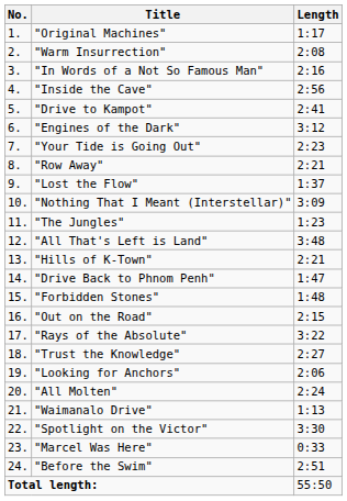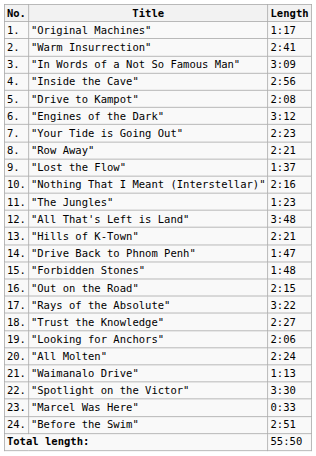 <table class="wikitable">
 <tr>
 <th>No.</th>
 <th>Title</th>
 <th>Length</th>
 </tr>
 <tr>
 <td>1.</td>
 <td>"Original Machines"</td>
 <td>1:17</td>
 </tr>
 <tr>
 <td>2.</td>
 <td>"Warm Insurrection"</td>
-<td>2:08</td>
+<td>2:41</td>
 </tr>
 <tr>
 <td>3.</td>
 <td>"In Words of a Not So Famous Man"</td>
-<td>2:16</td>
+<td>3:09</td>
 </tr>
 <tr>
 <td>4.</td>
 <td>"Inside the Cave"</td>
 <td>2:56</td>
 </tr>
 <tr>
 <td>5.</td>
 <td>"Drive to Kampot"</td>
-<td>2:41</td>
+<td>2:08</td>
 </tr>
 <tr>
 <td>6.</td>
 <td>"Engines of the Dark"</td>
 <td>3:12</td>
 </tr>
 <tr>
 <td>7.</td>
 <td>"Your Tide is Going Out"</td>
 <td>2:23</td>
 </tr>
 <tr>
 <td>8.</td>
 <td>"Row Away"</td>
 <td>2:21</td>
 </tr>
 <tr>
 <td>9.</td>
 <td>"Lost the Flow"</td>
 <td>1:37</td>
 </tr>
 <tr>
 <td>10.</td>
 <td>"Nothing That I Meant (Interstellar)"</td>
-<td>3:09</td>
+<td>2:16</td>
 </tr>
 <tr>
 <td>11.</td>
 <td>"The Jungles"</td>
 <td>1:23</td>
 </tr>
 <tr>
 <td>12.</td>
 <td>"All That's Left is Land"</td>
 <td>3:48</td>
 </tr>
 <tr>
 <td>13.</td>
 <td>"Hills of K-Town"</td>
 <td>2:21</td>
 </tr>
 <tr>
 <td>14.</td>
 <td>"Drive Back to Phnom Penh"</td>
 <td>1:47</td>
 </tr>
 <tr>
 <td>15.</td>
 <td>"Forbidden Stones"</td>
 <td>1:48</td>
 </tr>
 <tr>
 <td>16.</td>
 <td>"Out on the Road"</td>
 <td>2:15</td>
 </tr>
 <tr>
 <td>17.</td>
 <td>"Rays of the Absolute"</td>
 <td>3:22</td>
 </tr>
 <tr>
 <td>18.</td>
 <td>"Trust the Knowledge"</td>
 <td>2:27</td>
 </tr>
 <tr>
 <td>19.</td>
 <td>"Looking for Anchors"</td>
 <td>2:06</td>
 </tr>
 <tr>
 <td>20.</td>
 <td>"All Molten"</td>
 <td>2:24</td>
 </tr>
 <tr>
 <td>21.</td>
 <td>"Waimanalo Drive"</td>
 <td>1:13</td>
 </tr>
 <tr>
 <td>22.</td>
 <td>"Spotlight on the Victor"</td>
 <td>3:30</td>
 </tr>
 <tr>
 <td>23.</td>
 <td>"Marcel Was Here"</td>
 <td>0:33</td>
 </tr>
 <tr>
 <td>24.</td>
 <td>"Before the Swim"</td>
 <td>2:51</td>
 </tr>
 <tr>
 <td colspan="2"><strong>Total length:</strong></td>
 <td>55:50</td>
 </tr>
 </table>
